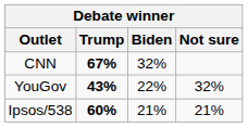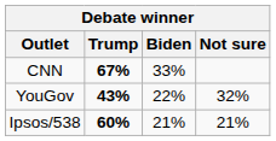 <table class="wikitable sortable floatright" style="text-align:center;">
 <tr>
 <th Winner; colspan = 4>Debate winner</th>
 </tr>
 <tr>
 <th>Outlet</th>
 <th>Trump</th>
 <th>Biden</th>
 <th>Not sure</th>
 </tr>
 <tr>
 <td>CNN</td>
 <td><strong>67%</strong></td>
-<td>32%</td>
+<td>33%</td>
 <td></td>
 </tr>
 <tr>
 <td>YouGov</td>
 <td><strong>43%</strong></td>
 <td>22%</td>
 <td>32%</td>
 </tr>
 <tr>
 <td>Ipsos/538</td>
 <td><strong>60%</strong></td>
 <td>21%</td>
 <td>21%</td>
 </tr>
 </table>
